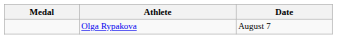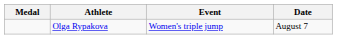 <table class="wikitable" style="font-size:90%" width=60%>
 <tr>
 <th>Medal</th>
 <th>Athlete</th>
+<th>Event</th>
 <th>Date</th>
 </tr>
 <tr>
 <td></td>
 <td><a href='#'>Olga Rypakova</a></td>
+<td><a href='#'>Women's triple jump</a></td>
 <td>August 7</td>
 </tr>
 </table>
